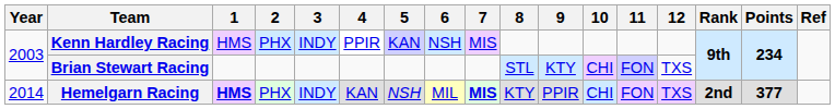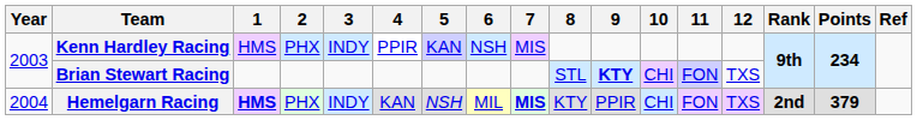 <table class="wikitable" style="text-align:center; font-size:90%">
 <tr>
 <th>Year</th>
 <th>Team</th>
 <th>1</th>
 <th>2</th>
 <th>3</th>
 <th>4</th>
 <th>5</th>
 <th>6</th>
 <th>7</th>
 <th>8</th>
 <th>9</th>
 <th>10</th>
 <th>11</th>
 <th>12</th>
 <th>Rank</th>
 <th>Points</th>
 <th>Ref</th>
 </tr>
 <tr>
 <td rowspan=2><a href='#'>2003</a></td>
 <th><a href='#'>Kenn Hardley Racing</a></th>
 <td style="background:#EFCFFF;"><a href='#'>HMS</a><br></td>
 <td style="background:#CFEAFF;"><a href='#'>PHX</a><br></td>
 <td style="background:#CFEAFF;"><a href='#'>INDY</a><br></td>
 <td style="background:#FFFFFF;"><a href='#'>PPIR</a><br></td>
 <td style="background:#CFCFFF;"><a href='#'>KAN</a><br></td>
 <td style="background:#CFEAFF;"><a href='#'>NSH</a><br></td>
 <td style="background:#EFCFFF;"><a href='#'>MIS</a><br></td>
 <td></td>
 <td></td>
 <td></td>
 <td></td>
 <td></td>
 <td rowspan=2 style="background:#CFEAFF;"><strong>9th</strong></td>
 <td rowspan=2 style="background:#CFEAFF;"><strong>234</strong></td>
 <td rowspan=2></td>
 </tr>
 <tr>
 <th><a href='#'>Brian Stewart Racing</a></th>
 <td></td>
 <td></td>
 <td></td>
 <td></td>
 <td></td>
 <td></td>
 <td></td>
 <td style="background:#CFEAFF;"><a href='#'>STL</a><br></td>
-<td style="background:#CFEAFF;"><a href='#'>KTY</a><br></td>
+<td style="background:#CFEAFF;"><strong><a href='#'>KTY</a><br></strong></td>
 <td style="background:#EFCFFF;"><a href='#'>CHI</a><br></td>
 <td style="background:#CFCFFF;"><a href='#'>FON</a><br></td>
 <td><a href='#'>TXS</a></td>
 </tr>
 <tr>
-<td><a href='#'>2014</a></td>
+<td><a href='#'>2004</a></td>
 <th><a href='#'>Hemelgarn Racing</a></th>
 <td style="background:#EFCFFF;"><strong><a href='#'>HMS</a></strong><br></td>
 <td style="background:#DFFFDF;"><a href='#'>PHX</a><br></td>
 <td style="background:#CFEAFF;"><a href='#'>INDY</a><br></td>
 <td style="background:#DFDFDF;"><a href='#'>KAN</a><br></td>
 <td style="background:#DFDFDF;"><em><a href='#'>NSH</a></em><br></td>
 <td style="background:#FFFFBF;"><a href='#'>MIL</a><br></td>
 <td style="background:#DFFFDF;"><strong><a href='#'>MIS</a><br></strong></td>
 <td style="background:#DFDFDF;"><a href='#'>KTY</a><br></td>
 <td style="background:#DFDFDF;"><a href='#'>PPIR</a><br></td>
 <td style="background:#CFEAFF;"><a href='#'>CHI</a><br></td>
 <td style="background:#EFCFFF;"><a href='#'>FON</a><br></td>
 <td style="background:#EFCFFF;"><a href='#'>TXS</a><br></td>
 <td style="background:#DFDFDF;"><strong>2nd</strong></td>
-<td style="background:#DFDFDF;"><strong>377</strong></td>
+<td style="background:#DFDFDF;"><strong>379</strong></td>
 <td></td>
 </tr>
 </table>
